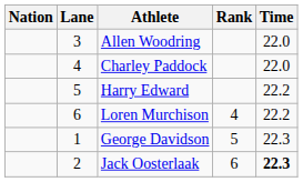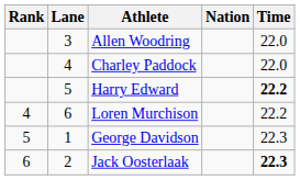 <table class="wikitable sortable" style="text-align:center">
 <tr>
-<th>Nation</th>
+<th>Rank</th>
 <th>Lane</th>
 <th>Athlete</th>
-<th>Rank</th>
+<th>Nation</th>
 <th>Time</th>
 </tr>
 <tr>
-<td align=left></td>
+<td></td>
 <td>3</td>
 <td align="left"><a href='#'>Allen Woodring</a></td>
-<td></td>
+<td align=left></td>
 <td>22.0</td>
 </tr>
 <tr>
-<td align=left></td>
+<td></td>
 <td>4</td>
 <td align="left"><a href='#'>Charley Paddock</a></td>
-<td></td>
+<td align=left></td>
 <td>22.0</td>
 </tr>
 <tr>
-<td align=left></td>
+<td></td>
 <td>5</td>
 <td align="left"><a href='#'>Harry Edward</a></td>
-<td></td>
+<td align=left></td>
+<td><strong>22.2</strong></td>
+</tr>
+<tr>
+<td>4</td>
+<td>6</td>
+<td align="left"><a href='#'>Loren Murchison</a></td>
+<td align=left></td>
 <td>22.2</td>
 </tr>
 <tr>
-<td align=left></td>
-<td>6</td>
-<td align="left"><a href='#'>Loren Murchison</a></td>
-<td>4</td>
-<td>22.2</td>
-</tr>
-<tr>
-<td align=left></td>
+<td>5</td>
 <td>1</td>
 <td align="left"><a href='#'>George Davidson</a></td>
-<td>5</td>
+<td align=left></td>
 <td>22.3</td>
 </tr>
 <tr>
-<td align=left></td>
+<td>6</td>
 <td>2</td>
 <td align="left"><a href='#'>Jack Oosterlaak</a></td>
-<td>6</td>
+<td align=left></td>
 <td><strong>22.3</strong></td>
 </tr>
 </table>
